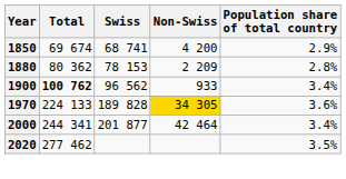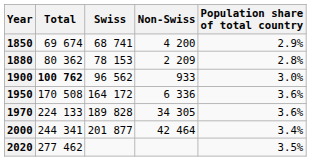 <table class="wikitable" style="text-align:right;">
 <tr>
 <th>Year</th>
 <th>Total</th>
 <th>Swiss</th>
 <th>Non-Swiss</th>
 <th>Population share <br>of total country</th>
 </tr>
 <tr>
 <th>1850</th>
 <td>69 674</td>
 <td>68 741</td>
 <td>4 200</td>
 <td>2.9%</td>
 </tr>
 <tr>
 <th>1880</th>
 <td>80 362</td>
 <td>78 153</td>
 <td>2 209</td>
 <td>2.8%</td>
 </tr>
 <tr>
 <th>1900</th>
 <td><strong>100 762</strong></td>
 <td>96 562</td>
 <td>933</td>
-<td>3.4%</td>
+<td>3.0%</td>
+</tr>
+<tr>
+<th>1950</th>
+<td>170 508</td>
+<td>164 172</td>
+<td>6 336</td>
+<td>3.6%</td>
 </tr>
 <tr>
 <th>1970</th>
 <td>224 133</td>
 <td>189 828</td>
-<td style="background: gold;">34 305</td>
+<td>34 305</td>
 <td>3.6%</td>
 </tr>
 <tr>
 <th>2000</th>
 <td>244 341</td>
 <td>201 877</td>
 <td>42 464</td>
 <td>3.4%</td>
 </tr>
 <tr>
 <th>2020</th>
 <td>277 462</td>
 <td></td>
 <td></td>
 <td>3.5%</td>
 </tr>
 </table>
